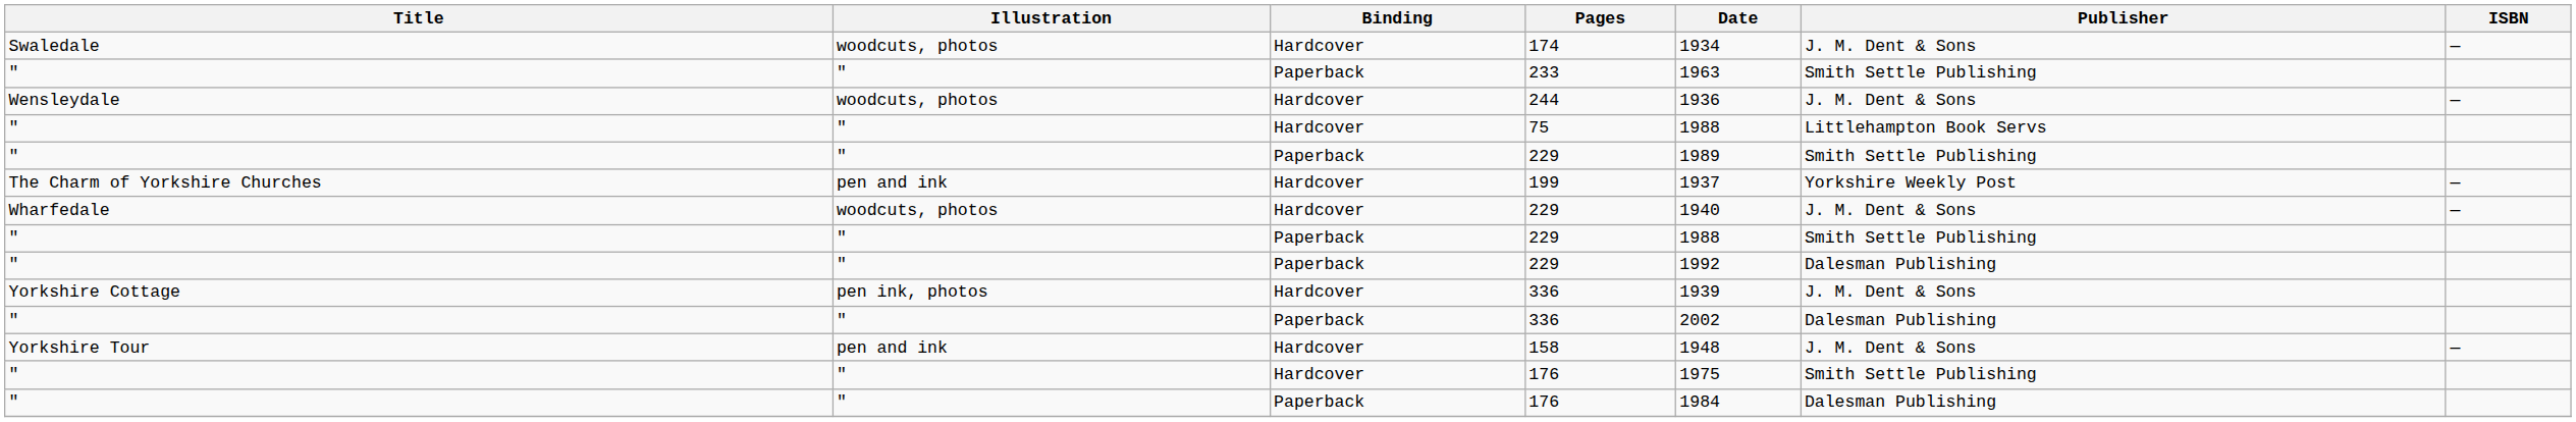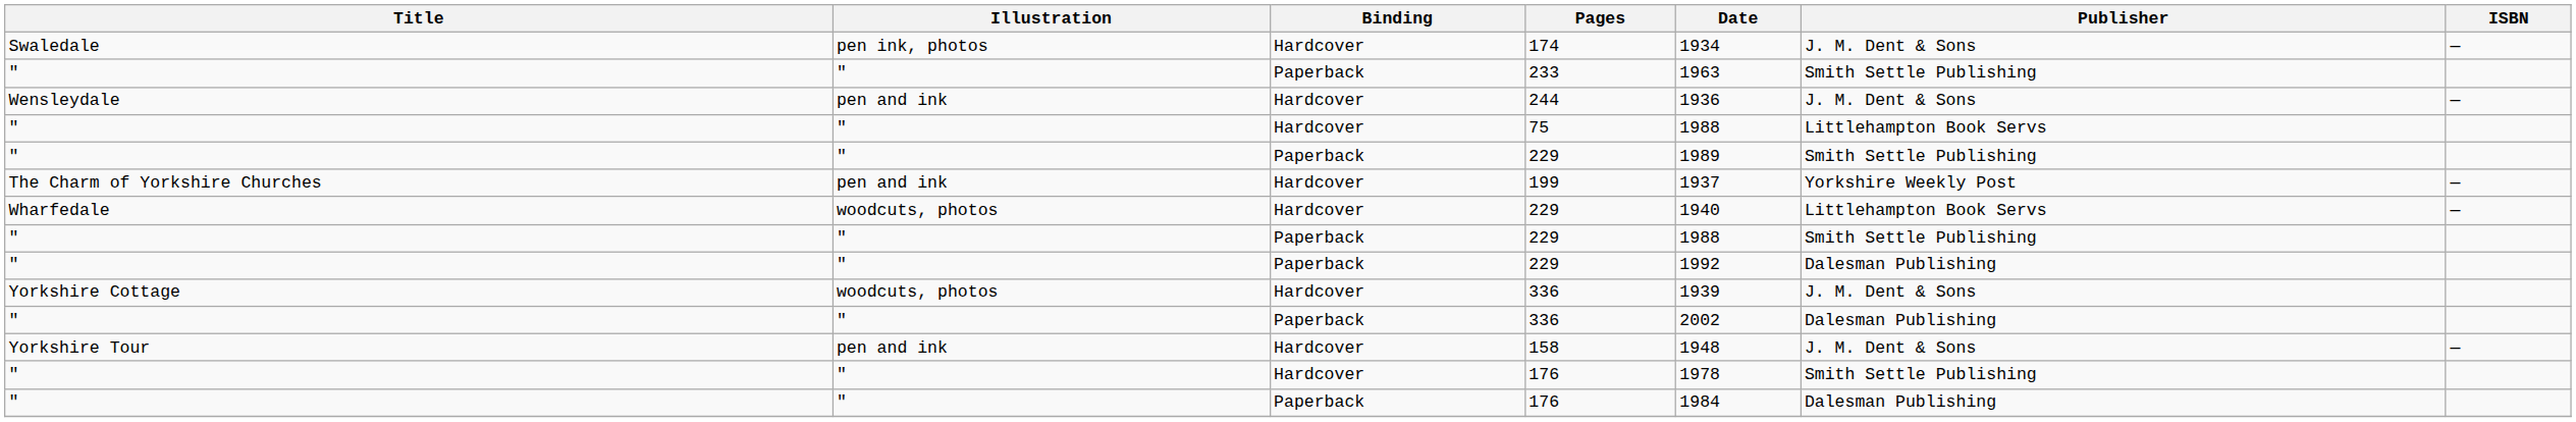 <table class="wikitable" width="100%" cellpadding="10">
 <tr>
 <th>Title</th>
 <th>Illustration</th>
 <th>Binding</th>
 <th>Pages</th>
 <th>Date</th>
 <th>Publisher</th>
 <th>ISBN</th>
 </tr>
 <tr>
 <td>Swaledale</td>
-<td>woodcuts, photos</td>
+<td>pen ink, photos</td>
 <td>Hardcover</td>
 <td>174</td>
 <td>1934</td>
 <td>J. M. Dent & Sons</td>
 <td>—</td>
 </tr>
 <tr>
 <td>"</td>
 <td>"</td>
 <td>Paperback</td>
 <td>233</td>
 <td>1963</td>
 <td>Smith Settle Publishing</td>
 <td></td>
 </tr>
 <tr>
 <td>Wensleydale</td>
-<td>woodcuts, photos</td>
+<td>pen and ink</td>
 <td>Hardcover</td>
 <td>244</td>
 <td>1936</td>
 <td>J. M. Dent & Sons</td>
 <td>—</td>
 </tr>
 <tr>
 <td>"</td>
 <td>"</td>
 <td>Hardcover</td>
 <td>75</td>
 <td>1988</td>
 <td>Littlehampton Book Servs</td>
 <td></td>
 </tr>
 <tr>
 <td>"</td>
 <td>"</td>
 <td>Paperback</td>
 <td>229</td>
 <td>1989</td>
 <td>Smith Settle Publishing</td>
 <td></td>
 </tr>
 <tr>
 <td>The Charm of Yorkshire Churches</td>
 <td>pen and ink</td>
 <td>Hardcover</td>
 <td>199</td>
 <td>1937</td>
 <td>Yorkshire Weekly Post</td>
 <td>—</td>
 </tr>
 <tr>
 <td>Wharfedale</td>
 <td>woodcuts, photos</td>
 <td>Hardcover</td>
 <td>229</td>
 <td>1940</td>
-<td>J. M. Dent & Sons</td>
+<td>Littlehampton Book Servs</td>
 <td>—</td>
 </tr>
 <tr>
 <td>"</td>
 <td>"</td>
 <td>Paperback</td>
 <td>229</td>
 <td>1988</td>
 <td>Smith Settle Publishing</td>
 <td></td>
 </tr>
 <tr>
 <td>"</td>
 <td>"</td>
 <td>Paperback</td>
 <td>229</td>
 <td>1992</td>
 <td>Dalesman Publishing</td>
 <td></td>
 </tr>
 <tr>
 <td>Yorkshire Cottage</td>
-<td>pen ink, photos</td>
+<td>woodcuts, photos</td>
 <td>Hardcover</td>
 <td>336</td>
 <td>1939</td>
 <td>J. M. Dent & Sons</td>
 <td></td>
 </tr>
 <tr>
 <td>"</td>
 <td>"</td>
 <td>Paperback</td>
 <td>336</td>
 <td>2002</td>
 <td>Dalesman Publishing</td>
 <td></td>
 </tr>
 <tr>
 <td>Yorkshire Tour</td>
 <td>pen and ink</td>
 <td>Hardcover</td>
 <td>158</td>
 <td>1948</td>
 <td>J. M. Dent & Sons</td>
 <td>—</td>
 </tr>
 <tr>
 <td>"</td>
 <td>"</td>
 <td>Hardcover</td>
 <td>176</td>
-<td>1975</td>
+<td>1978</td>
 <td>Smith Settle Publishing</td>
 <td></td>
 </tr>
 <tr>
 <td>"</td>
 <td>"</td>
 <td>Paperback</td>
 <td>176</td>
 <td>1984</td>
 <td>Dalesman Publishing</td>
 <td></td>
 </tr>
 <tr>
 </tr>
 </table>
